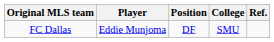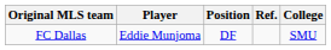 <table class="wikitable sortable" style="text-align:center">
 <tr>
 <th>Original MLS team</th>
 <th>Player</th>
 <th>Position</th>
+<th class="unsortable">Ref.</th>
 <th>College</th>
-<th class="unsortable">Ref.</th>
 </tr>
 <tr>
 <td><a href='#'>FC Dallas</a></td>
 <td><a href='#'>Eddie Munjoma</a></td>
 <td><a href='#'>DF</a></td>
+<td></td>
 <td><a href='#'>SMU</a></td>
-<td></td>
 </tr>
 </table>
